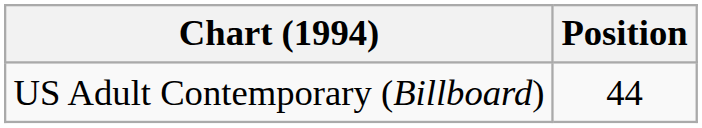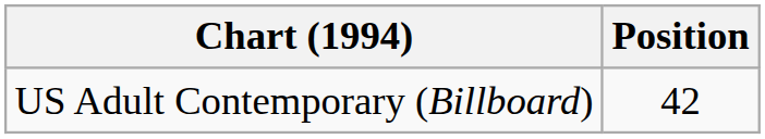 <table class="wikitable">
 <tr>
 <th>Chart (1994)</th>
 <th>Position</th>
 </tr>
 <tr>
 <td>US Adult Contemporary (<em>Billboard</em>)</td>
-<td align="center">44</td>
+<td align="center">42</td>
 </tr>
 </table>
